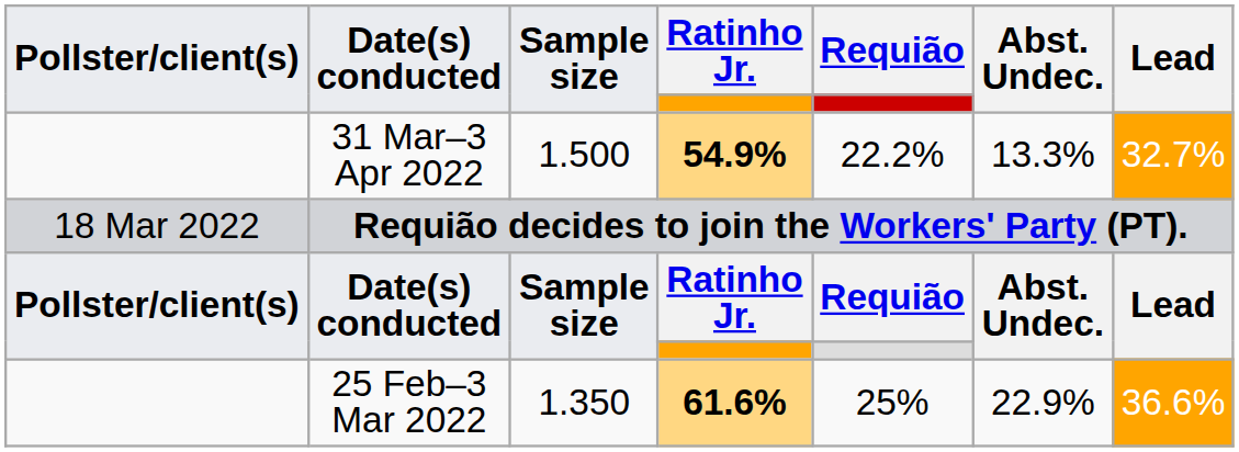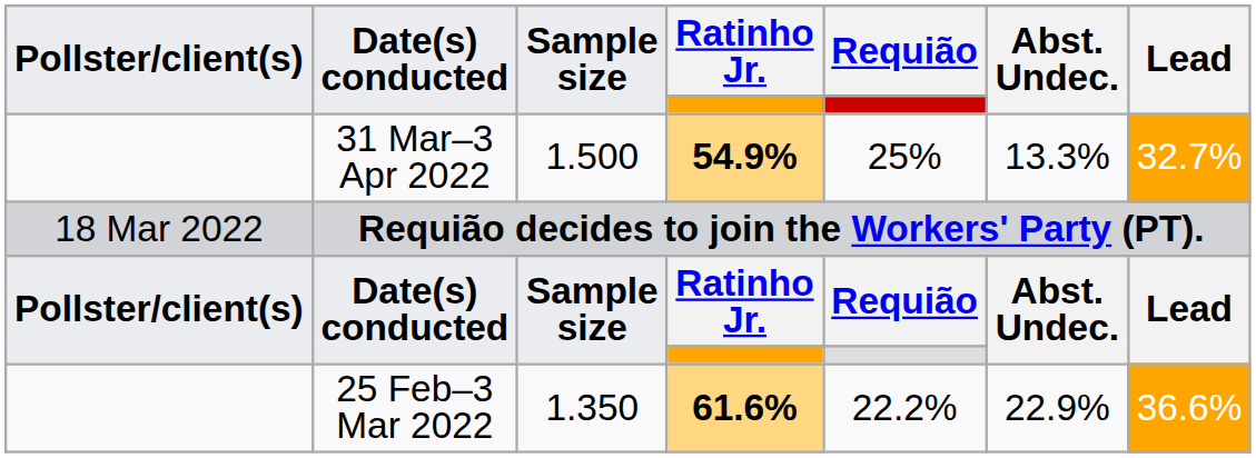 <table class="wikitable sortable" style="text-align:center;font-size:90%;line-height:14px;">
 <tr>
 <td rowspan="2" class="unsortable" style="width:50px;background:#eaecf0;"><strong>Pollster/client(s)</strong></td>
 <td rowspan="2" class="unsortable" style="width:50px;background:#eaecf0;"><strong>Date(s)<br>conducted</strong></td>
 <td rowspan="2" class="unsortable" style="width:50px;background:#eaecf0;"><strong>Sample<br>size</strong></td>
 <th class="unsortable" style="width:50px;"><a href='#'>Ratinho Jr.</a><br></th>
 <th class="unsortable" style="width:50px;"><a href='#'>Requião</a><br></th>
 <th rowspan="2" class="unsortable">Abst.<br>Undec.</th>
 <th rowspan="2" data-sort-type="number">Lead</th>
 </tr>
 <tr>
 <th data-sort-type="number" class="sortable" style="background:#FFA500;"></th>
 <th data-sort-type="number" class="sortable" style="background:#CC0000;"></th>
 </tr>
 <tr>
 <td></td>
 <td>31 Mar–3 Apr 2022</td>
 <td>1.500</td>
 <td style="background:#ffd782;"><strong>54.9%</strong></td>
-<td>22.2%</td>
+<td>25%</td>
 <td>13.3%</td>
 <td style="background:#FFA500;color:#FFFFFF;">32.7%</td>
 </tr>
 <tr>
 <td data-sort-type="number" class="sortable" style="background:#d1d3d7;">18 Mar 2022</td>
 <td colspan="7" data-sort-type="number" class="sortable" style="background:#d1d3d7;"><strong>Requião decides to join the <a href='#'>Workers' Party</a> (PT).</strong></td>
 </tr>
 <tr>
 <td rowspan="2" class="unsortable" style="width:50px;background:#eaecf0;"><strong>Pollster/client(s)</strong></td>
 <td rowspan="2" class="unsortable" style="width:50px;background:#eaecf0;"><strong>Date(s)<br>conducted</strong></td>
 <td rowspan="2" class="unsortable" style="width:50px;background:#eaecf0;"><strong>Sample<br>size</strong></td>
 <th class="unsortable" style="width:50px;"><a href='#'>Ratinho Jr.</a><br></th>
 <th class="unsortable" style="width:50px;"><a href='#'>Requião</a><br></th>
 <th rowspan="2" class="unsortable">Abst.<br>Undec.</th>
 <th rowspan="2" data-sort-type="number">Lead</th>
 </tr>
 <tr>
 <th data-sort-type="number" class="sortable" style="background:#FFA500;"></th>
 <th data-sort-type="number" class="sortable" style="background:#DDDDDD;"></th>
 </tr>
 <tr>
 <td></td>
 <td>25 Feb–3 Mar 2022</td>
 <td>1.350</td>
 <td style="background:#ffd782;"><strong>61.6%</strong></td>
-<td>25%</td>
+<td>22.2%</td>
 <td>22.9%</td>
 <td style="background:#FFA500;color:#FFFFFF;">36.6%</td>
 </tr>
 </table>
